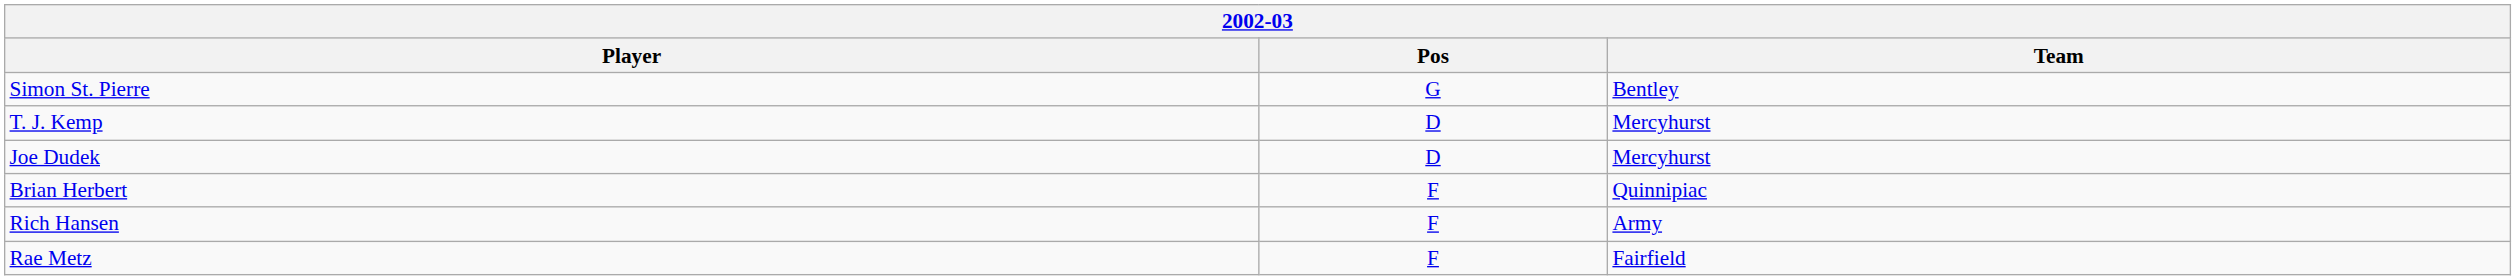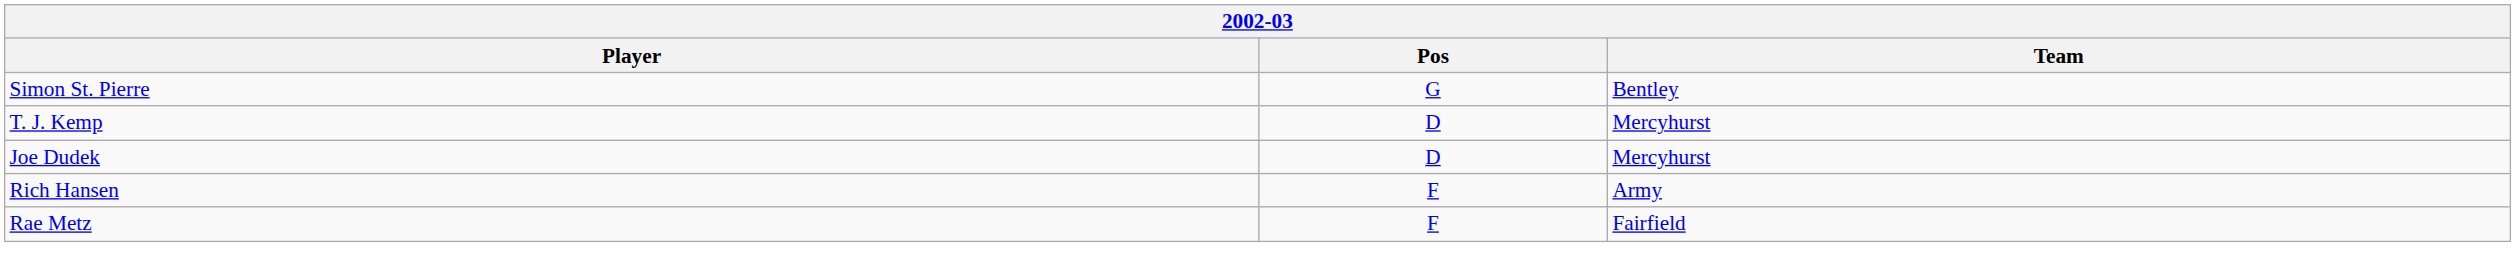 <table class="wikitable" width=95%>
 <tr>
 <th colspan=3><a href='#'>2002-03</a></th>
 </tr>
 <tr>
 <th>Player</th>
 <th>Pos</th>
 <th>Team</th>
 </tr>
 <tr>
 <td><a href='#'>Simon St. Pierre</a></td>
 <td style="text-align:center;"><a href='#'>G</a></td>
 <td><a href='#'>Bentley</a></td>
 </tr>
 <tr>
 <td><a href='#'>T. J. Kemp</a></td>
 <td style="text-align:center;"><a href='#'>D</a></td>
 <td><a href='#'>Mercyhurst</a></td>
 </tr>
 <tr>
 <td><a href='#'>Joe Dudek</a></td>
 <td style="text-align:center;"><a href='#'>D</a></td>
 <td><a href='#'>Mercyhurst</a></td>
 </tr>
 <tr>
-<td><a href='#'>Brian Herbert</a></td>
-<td style="text-align:center;"><a href='#'>F</a></td>
-<td><a href='#'>Quinnipiac</a></td>
-</tr>
-<tr>
 <td><a href='#'>Rich Hansen</a></td>
 <td style="text-align:center;"><a href='#'>F</a></td>
 <td><a href='#'>Army</a></td>
 </tr>
 <tr>
 <td><a href='#'>Rae Metz</a></td>
 <td style="text-align:center;"><a href='#'>F</a></td>
 <td><a href='#'>Fairfield</a></td>
 </tr>
 </table>
